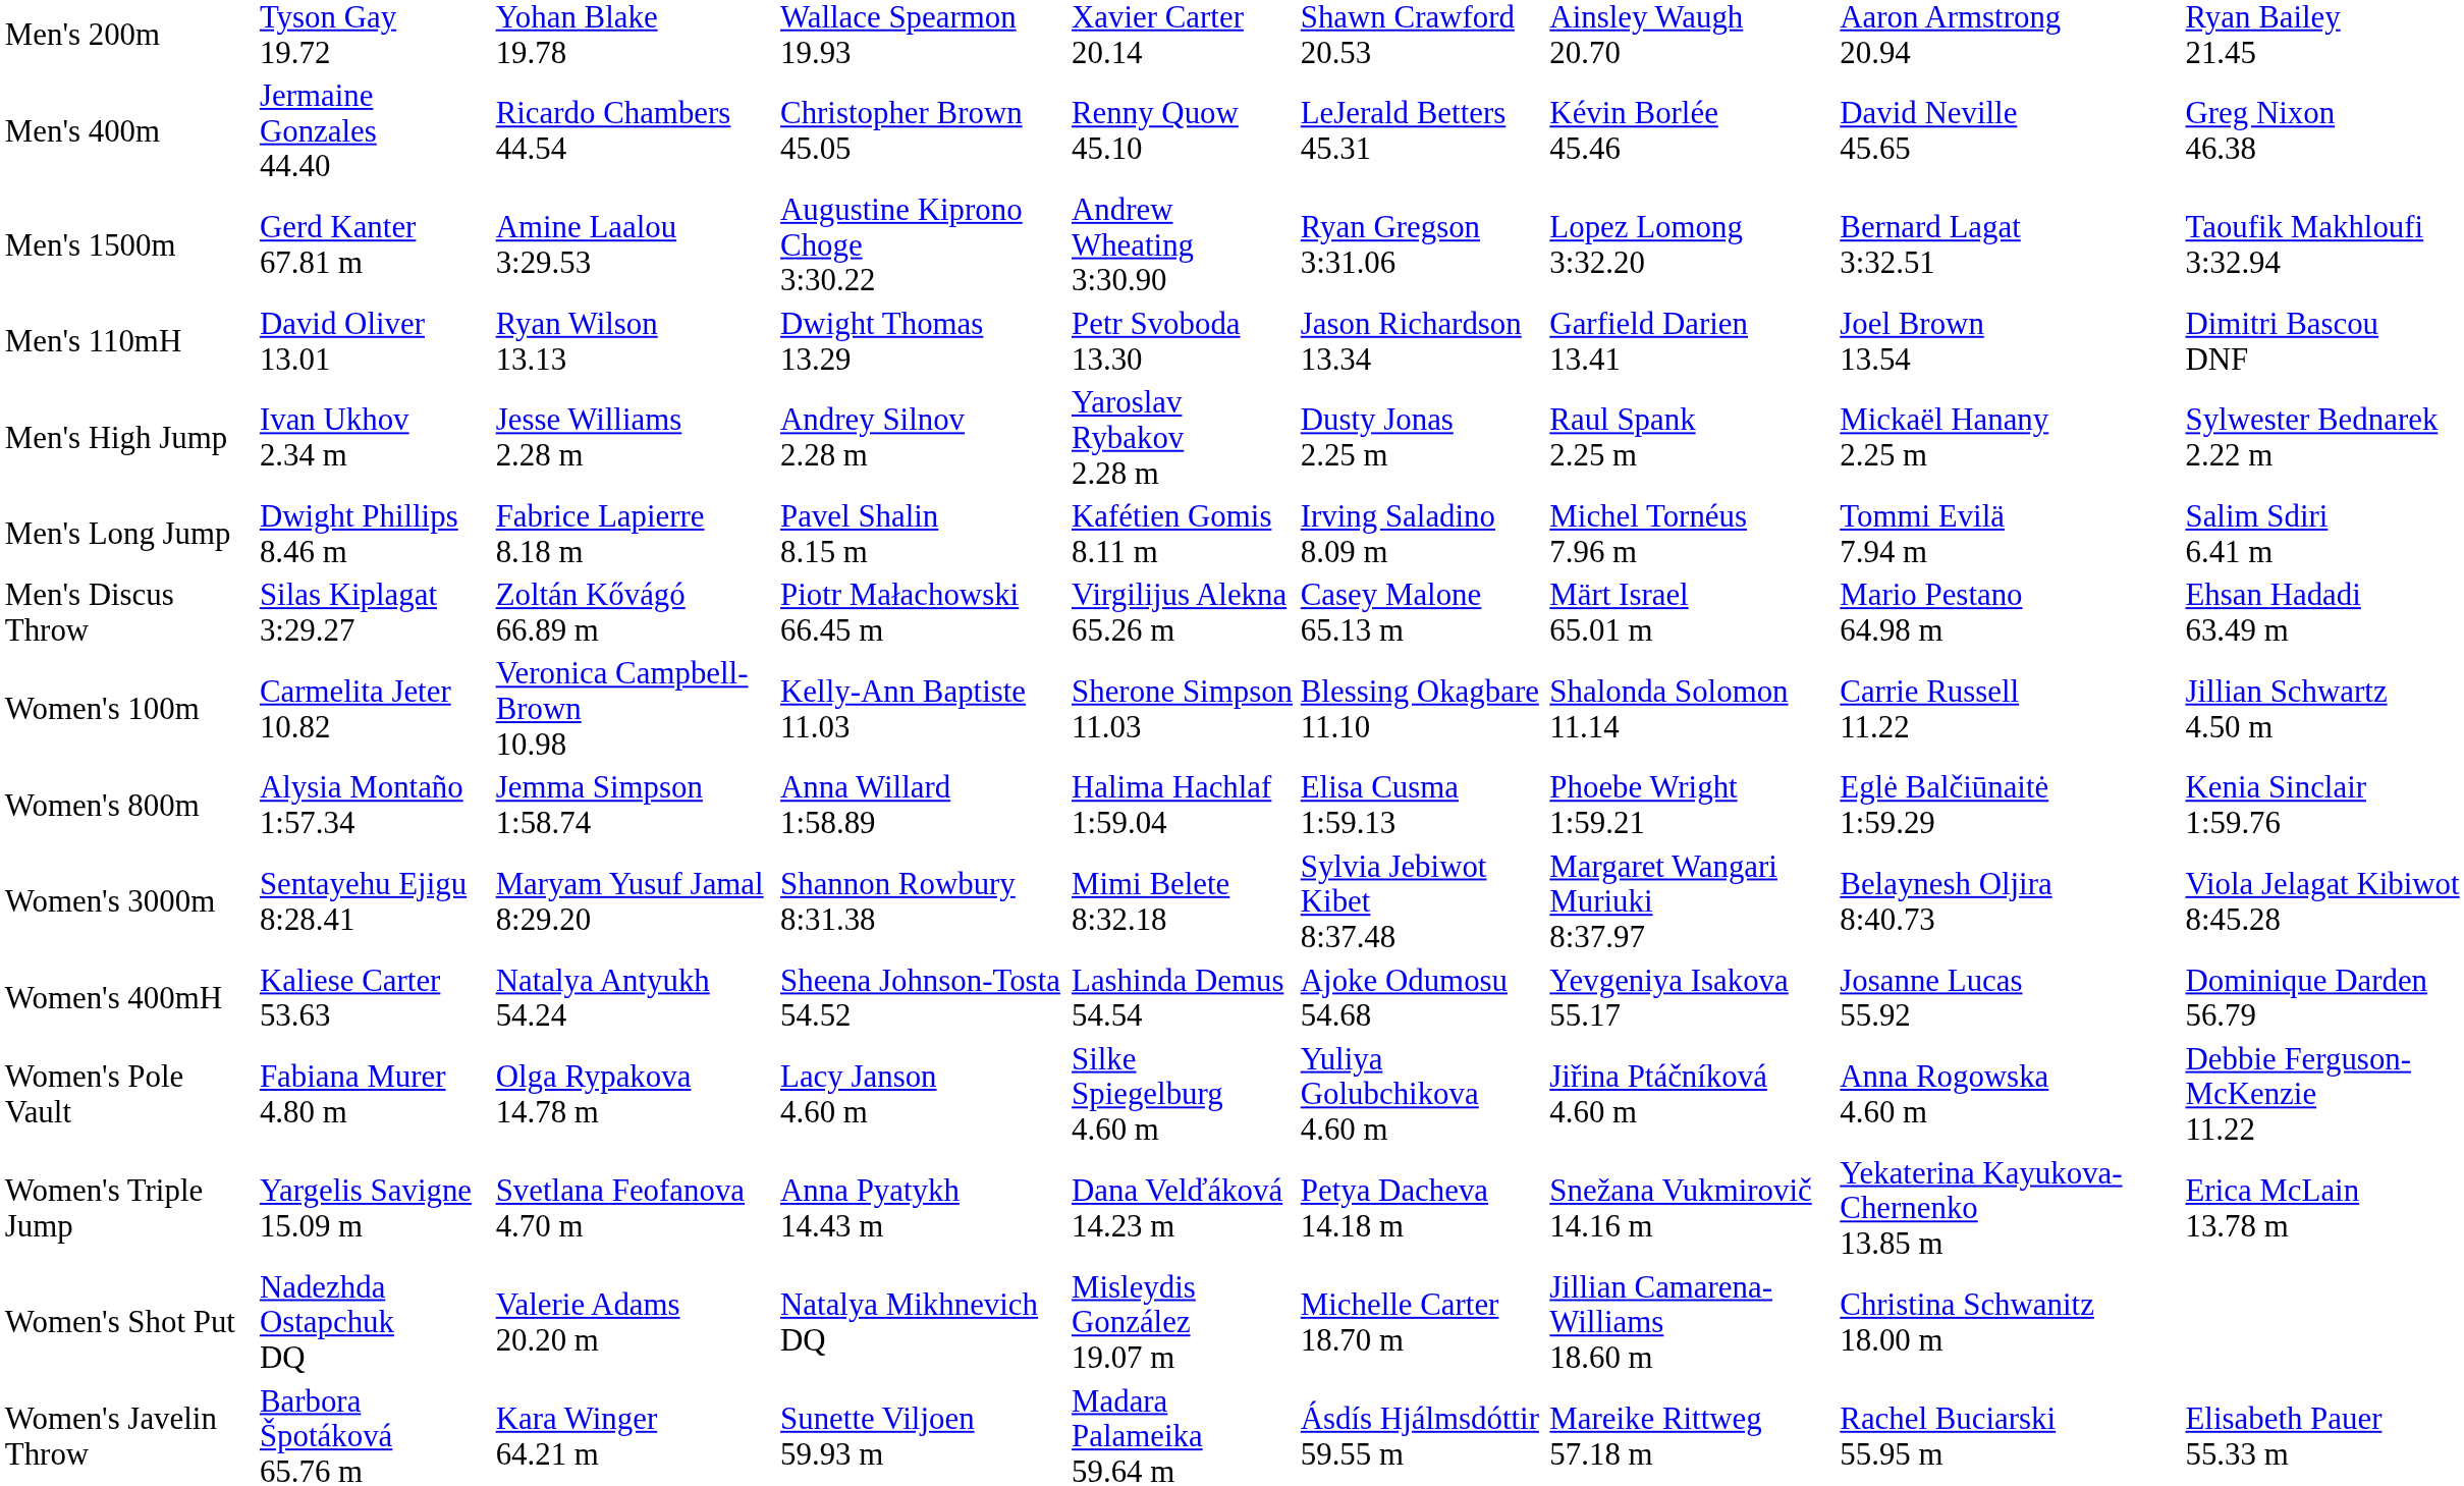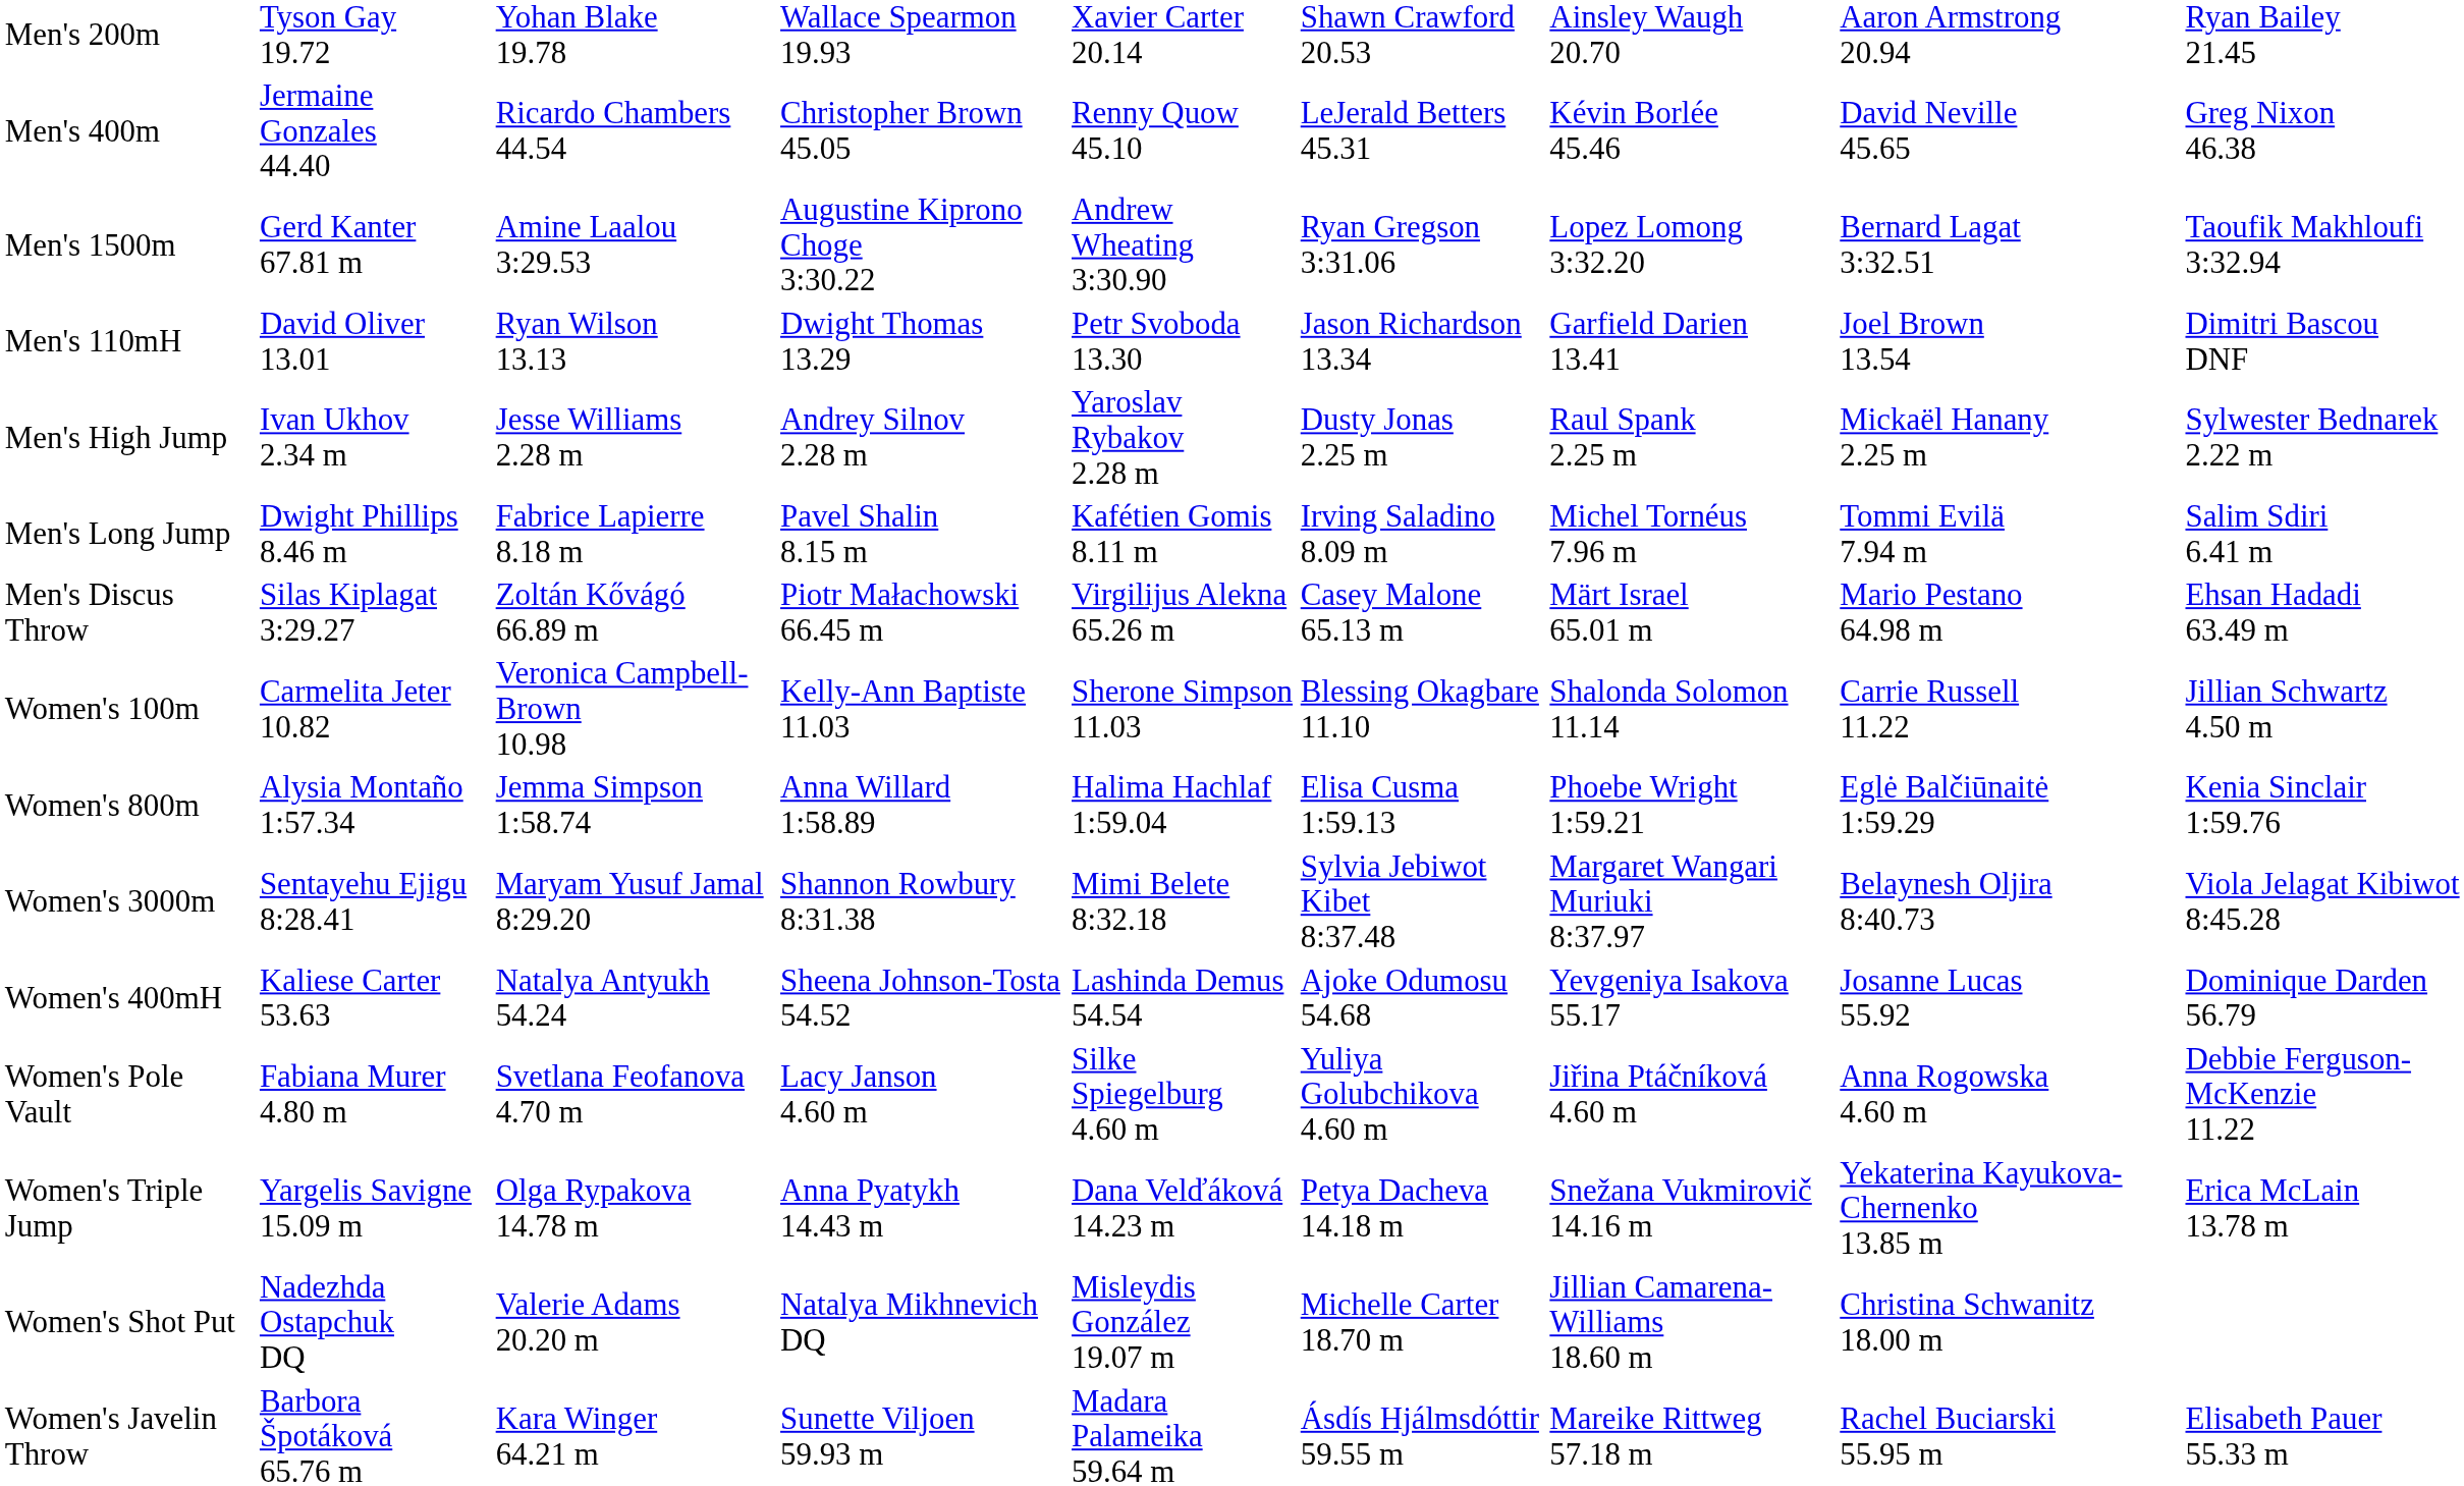 <table>
 <tr>
 <td>Men's 200m<br></td>
 <td><a href='#'>Tyson Gay</a><br>  19.72</td>
 <td><a href='#'>Yohan Blake</a><br>  19.78</td>
 <td><a href='#'>Wallace Spearmon</a><br>  19.93</td>
 <td><a href='#'>Xavier Carter</a><br>  20.14</td>
 <td><a href='#'>Shawn Crawford</a><br>  20.53</td>
 <td><a href='#'>Ainsley Waugh</a><br>  20.70</td>
 <td><a href='#'>Aaron Armstrong</a><br>  20.94</td>
 <td><a href='#'>Ryan Bailey</a><br>  21.45</td>
 </tr>
 <tr>
 <td>Men's 400m</td>
 <td><a href='#'>Jermaine Gonzales</a><br>  44.40</td>
 <td><a href='#'>Ricardo Chambers</a><br>  44.54</td>
 <td><a href='#'>Christopher Brown</a><br>  45.05</td>
 <td><a href='#'>Renny Quow</a><br>  45.10</td>
 <td><a href='#'>LeJerald Betters</a><br>  45.31</td>
 <td><a href='#'>Kévin Borlée</a><br>  45.46</td>
 <td><a href='#'>David Neville</a><br>  45.65</td>
 <td><a href='#'>Greg Nixon</a><br>  46.38</td>
 </tr>
 <tr>
 <td>Men's 1500m</td>
 <td><a href='#'>Gerd Kanter</a><br>  67.81 m</td>
 <td><a href='#'>Amine Laalou</a><br>  3:29.53</td>
 <td><a href='#'>Augustine Kiprono Choge</a><br>  3:30.22</td>
 <td><a href='#'>Andrew Wheating</a><br>  3:30.90</td>
 <td><a href='#'>Ryan Gregson</a><br>  3:31.06</td>
 <td><a href='#'>Lopez Lomong</a><br>  3:32.20</td>
 <td><a href='#'>Bernard Lagat</a><br>  3:32.51</td>
 <td><a href='#'>Taoufik Makhloufi</a><br>  3:32.94</td>
 </tr>
 <tr>
 <td>Men's 110mH<br></td>
 <td><a href='#'>David Oliver</a><br>  13.01</td>
 <td><a href='#'>Ryan Wilson</a><br>  13.13</td>
 <td><a href='#'>Dwight Thomas</a><br>  13.29</td>
 <td><a href='#'>Petr Svoboda</a><br>  13.30</td>
 <td><a href='#'>Jason Richardson</a><br>  13.34</td>
 <td><a href='#'>Garfield Darien</a><br>  13.41</td>
 <td><a href='#'>Joel Brown</a><br>  13.54</td>
 <td><a href='#'>Dimitri Bascou</a><br>  DNF</td>
 </tr>
 <tr>
 <td>Men's High Jump</td>
 <td><a href='#'>Ivan Ukhov</a><br>  2.34 m</td>
 <td><a href='#'>Jesse Williams</a><br>  2.28 m</td>
 <td><a href='#'>Andrey Silnov</a><br>  2.28 m</td>
 <td><a href='#'>Yaroslav Rybakov</a><br>  2.28 m</td>
 <td><a href='#'>Dusty Jonas</a><br>  2.25 m</td>
 <td><a href='#'>Raul Spank</a><br>  2.25 m</td>
 <td><a href='#'>Mickaël Hanany</a><br>  2.25 m</td>
 <td><a href='#'>Sylwester Bednarek</a><br>  2.22 m</td>
 </tr>
 <tr>
 <td>Men's Long Jump</td>
 <td><a href='#'>Dwight Phillips</a><br>  8.46 m</td>
 <td><a href='#'>Fabrice Lapierre</a><br>  8.18 m</td>
 <td><a href='#'>Pavel Shalin</a><br>  8.15 m</td>
 <td><a href='#'>Kafétien Gomis</a><br>  8.11 m</td>
 <td><a href='#'>Irving Saladino</a><br>  8.09 m</td>
 <td><a href='#'>Michel Tornéus</a><br>  7.96 m</td>
 <td><a href='#'>Tommi Evilä</a><br>  7.94 m</td>
 <td><a href='#'>Salim Sdiri</a><br>  6.41 m</td>
 </tr>
 <tr>
 <td>Men's Discus Throw</td>
 <td><a href='#'>Silas Kiplagat</a><br>  3:29.27</td>
 <td><a href='#'>Zoltán Kővágó</a><br>  66.89 m</td>
 <td><a href='#'>Piotr Małachowski</a><br>  66.45 m</td>
 <td><a href='#'>Virgilijus Alekna</a><br>  65.26 m</td>
 <td><a href='#'>Casey Malone</a><br>  65.13 m</td>
 <td><a href='#'>Märt Israel</a><br>  65.01 m</td>
 <td><a href='#'>Mario Pestano</a><br>  64.98 m</td>
 <td><a href='#'>Ehsan Hadadi</a><br>  63.49 m</td>
 </tr>
 <tr>
 <td>Women's 100m<br></td>
 <td><a href='#'>Carmelita Jeter</a><br>  10.82</td>
 <td><a href='#'>Veronica Campbell-Brown</a><br>  10.98</td>
 <td><a href='#'>Kelly-Ann Baptiste</a><br>  11.03</td>
 <td><a href='#'>Sherone Simpson</a><br>  11.03</td>
 <td><a href='#'>Blessing Okagbare</a><br>  11.10</td>
 <td><a href='#'>Shalonda Solomon</a><br>  11.14</td>
 <td><a href='#'>Carrie Russell</a><br>  11.22</td>
 <td><a href='#'>Jillian Schwartz</a><br>  4.50 m</td>
 </tr>
 <tr>
 <td>Women's 800m</td>
 <td><a href='#'>Alysia Montaño</a><br>  1:57.34</td>
 <td><a href='#'>Jemma Simpson</a><br>  1:58.74</td>
 <td><a href='#'>Anna Willard</a><br>  1:58.89</td>
 <td><a href='#'>Halima Hachlaf</a><br>  1:59.04</td>
 <td><a href='#'>Elisa Cusma</a><br>  1:59.13</td>
 <td><a href='#'>Phoebe Wright</a><br>  1:59.21</td>
 <td><a href='#'>Eglė Balčiūnaitė</a><br>  1:59.29</td>
 <td><a href='#'>Kenia Sinclair</a><br>  1:59.76</td>
 </tr>
 <tr>
 <td>Women's 3000m</td>
 <td><a href='#'>Sentayehu Ejigu</a><br>  8:28.41</td>
 <td><a href='#'>Maryam Yusuf Jamal</a><br>  8:29.20</td>
 <td><a href='#'>Shannon Rowbury</a><br>  8:31.38</td>
 <td><a href='#'>Mimi Belete</a><br>  8:32.18</td>
 <td><a href='#'>Sylvia Jebiwot Kibet</a><br>  8:37.48</td>
 <td><a href='#'>Margaret Wangari Muriuki</a><br>  8:37.97</td>
 <td><a href='#'>Belaynesh Oljira</a><br>  8:40.73</td>
 <td><a href='#'>Viola Jelagat Kibiwot</a><br>  8:45.28</td>
 </tr>
 <tr>
 <td>Women's 400mH</td>
 <td><a href='#'>Kaliese Carter</a><br>  53.63</td>
 <td><a href='#'>Natalya Antyukh</a><br>  54.24</td>
 <td><a href='#'>Sheena Johnson-Tosta</a><br>  54.52</td>
 <td><a href='#'>Lashinda Demus</a><br>  54.54</td>
 <td><a href='#'>Ajoke Odumosu</a><br>  54.68</td>
 <td><a href='#'>Yevgeniya Isakova</a><br>  55.17</td>
 <td><a href='#'>Josanne Lucas</a><br>  55.92</td>
 <td><a href='#'>Dominique Darden</a><br>  56.79</td>
 </tr>
 <tr>
 <td>Women's Pole Vault</td>
 <td><a href='#'>Fabiana Murer</a><br>  4.80 m</td>
-<td><a href='#'>Olga Rypakova</a><br>  14.78 m</td>
+<td><a href='#'>Svetlana Feofanova</a><br>  4.70 m</td>
 <td><a href='#'>Lacy Janson</a><br>  4.60 m</td>
 <td><a href='#'>Silke Spiegelburg</a><br>  4.60 m</td>
 <td><a href='#'>Yuliya Golubchikova</a><br>  4.60 m</td>
 <td><a href='#'>Jiřina Ptáčníková</a><br>  4.60 m</td>
 <td><a href='#'>Anna Rogowska</a><br>  4.60 m</td>
 <td><a href='#'>Debbie Ferguson-McKenzie</a><br>  11.22</td>
 </tr>
 <tr>
 <td>Women's Triple Jump</td>
 <td><a href='#'>Yargelis Savigne</a><br>  15.09 m</td>
-<td><a href='#'>Svetlana Feofanova</a><br>  4.70 m</td>
+<td><a href='#'>Olga Rypakova</a><br>  14.78 m</td>
 <td><a href='#'>Anna Pyatykh</a><br>  14.43 m</td>
 <td><a href='#'>Dana Velďáková</a><br>  14.23 m</td>
 <td><a href='#'>Petya Dacheva</a><br>  14.18 m</td>
 <td><a href='#'>Snežana Vukmirovič</a><br>  14.16 m</td>
 <td><a href='#'>Yekaterina Kayukova-Chernenko</a><br>  13.85 m</td>
 <td><a href='#'>Erica McLain</a><br>  13.78 m</td>
 </tr>
 <tr>
 <td>Women's Shot Put</td>
 <td><a href='#'>Nadezhda Ostapchuk</a><br>  DQ</td>
 <td><a href='#'>Valerie Adams</a><br>  20.20 m</td>
 <td><a href='#'>Natalya Mikhnevich</a><br>  DQ</td>
 <td><a href='#'>Misleydis González</a><br>  19.07 m</td>
 <td><a href='#'>Michelle Carter</a><br>  18.70 m</td>
 <td><a href='#'>Jillian Camarena-Williams</a><br>  18.60 m</td>
 <td><a href='#'>Christina Schwanitz</a><br>  18.00 m</td>
 </tr>
 <tr>
 <td>Women's Javelin Throw</td>
 <td><a href='#'>Barbora Špotáková</a><br>  65.76 m</td>
 <td><a href='#'>Kara Winger</a><br>  64.21 m</td>
 <td><a href='#'>Sunette Viljoen</a><br>  59.93 m</td>
 <td><a href='#'>Madara Palameika</a><br>  59.64 m</td>
 <td><a href='#'>Ásdís Hjálmsdóttir</a><br>  59.55 m</td>
 <td><a href='#'>Mareike Rittweg</a><br>  57.18 m</td>
 <td><a href='#'>Rachel Buciarski</a><br>  55.95 m</td>
 <td><a href='#'>Elisabeth Pauer</a><br>  55.33 m</td>
 </tr>
 </table>
